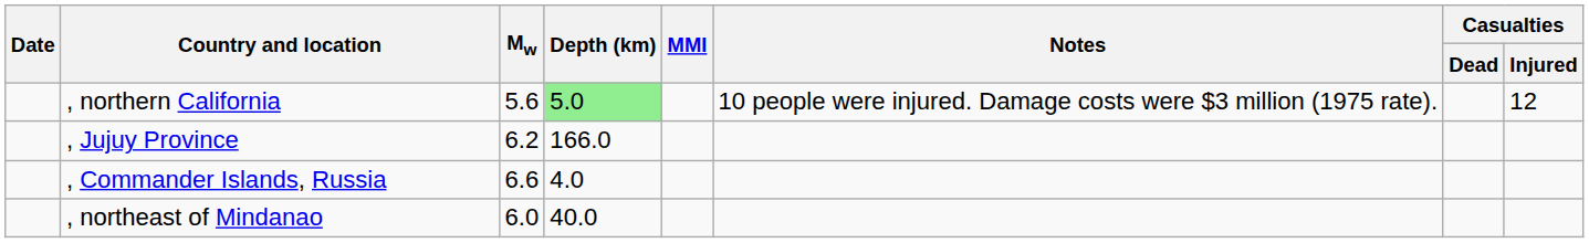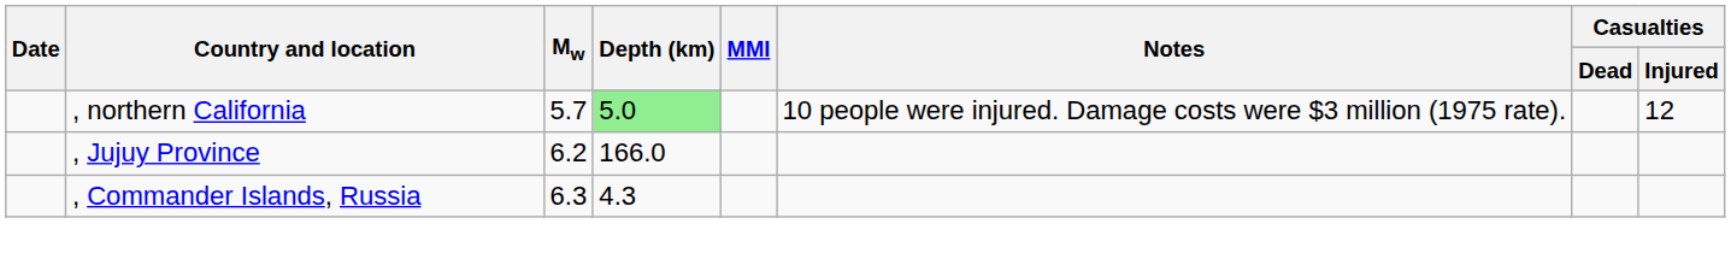 <table class="wikitable sortable sort-under" style="border:1px black; margin-left:1em;">
 <tr>
 <th rowspan="2"><small>Date</small></th>
 <th rowspan="2" style="width: 280px"><small>Country and location</small></th>
 <th rowspan="2"><small>M<sub>w</sub></small></th>
 <th rowspan="2"><small>Depth (km)</small></th>
 <th rowspan="2"><small><a href='#'>MMI</a></small></th>
 <th rowspan="2" class="unsortable"><small>Notes</small></th>
 <th colspan="2"><small>Casualties</small></th>
 </tr>
 <tr>
 <th><small>Dead</small></th>
 <th><small>Injured</small></th>
 </tr>
 <tr>
 <td></td>
 <td>, northern <a href='#'>California</a></td>
-<td>5.6</td>
+<td>5.7</td>
 <td style="background: lightgreen;">5.0</td>
 <td></td>
 <td>10 people were injured. Damage costs were $3 million (1975 rate).</td>
 <td></td>
 <td>12</td>
 </tr>
 <tr>
 <td></td>
 <td>, <a href='#'>Jujuy Province</a></td>
 <td>6.2</td>
 <td>166.0</td>
 <td></td>
 <td></td>
 <td></td>
 <td></td>
 </tr>
 <tr>
 <td></td>
 <td>, <a href='#'>Commander Islands</a>, <a href='#'>Russia</a></td>
-<td>6.6</td>
-<td>4.0</td>
-<td></td>
-<td></td>
-<td></td>
-<td></td>
-</tr>
-<tr>
-<td></td>
-<td>, northeast of <a href='#'>Mindanao</a></td>
-<td>6.0</td>
-<td>40.0</td>
+<td>6.3</td>
+<td>4.3</td>
 <td></td>
 <td></td>
 <td></td>
 <td></td>
 </tr>
 </table>
